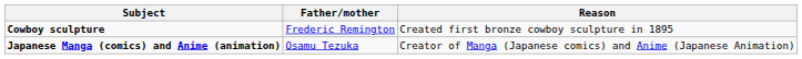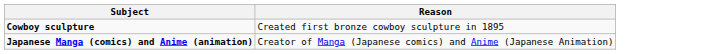 <table class="wikitable sortable">
 <tr>
 <th>Subject</th>
-<th>Father/mother</th>
 <th>Reason</th>
 </tr>
 <tr>
 <td><strong>Cowboy sculpture</strong></td>
-<td><a href='#'>Frederic Remington</a></td>
 <td>Created first bronze cowboy sculpture in 1895</td>
 </tr>
 <tr>
 <td><strong>Japanese <a href='#'>Manga</a> (comics) and <a href='#'>Anime</a> (animation)</strong></td>
-<td><a href='#'>Osamu Tezuka</a></td>
 <td>Creator of <a href='#'>Manga</a> (Japanese comics) and <a href='#'>Anime</a> (Japanese Animation)</td>
 </tr>
 </table>
